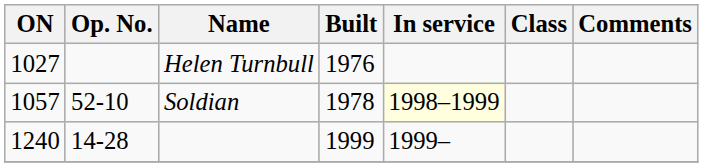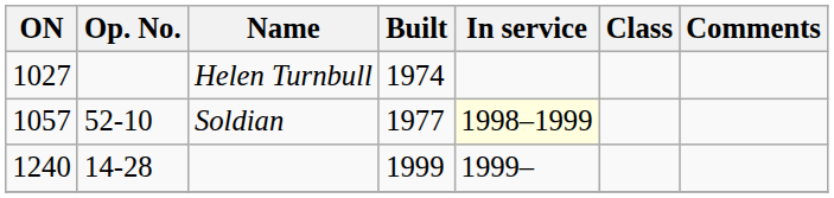 <table class="wikitable">
 <tr>
 <th>ON</th>
 <th>Op. No.</th>
 <th>Name</th>
 <th>Built</th>
 <th>In service</th>
 <th>Class</th>
 <th>Comments</th>
 </tr>
 <tr>
 <td>1027</td>
 <td></td>
 <td><em>Helen Turnbull</em></td>
-<td>1976</td>
+<td>1974</td>
 <td></td>
 <td></td>
 <td></td>
 </tr>
 <tr>
 <td>1057</td>
 <td>52-10</td>
 <td><em>Soldian</em></td>
-<td>1978</td>
+<td>1977</td>
 <td style="background: lightyellow;">1998–1999</td>
 <td></td>
 <td></td>
 </tr>
 <tr>
 <td>1240</td>
 <td>14-28</td>
 <td></td>
 <td>1999</td>
 <td>1999–</td>
 <td></td>
 <td></td>
 </tr>
 <tr>
 </tr>
 </table>
